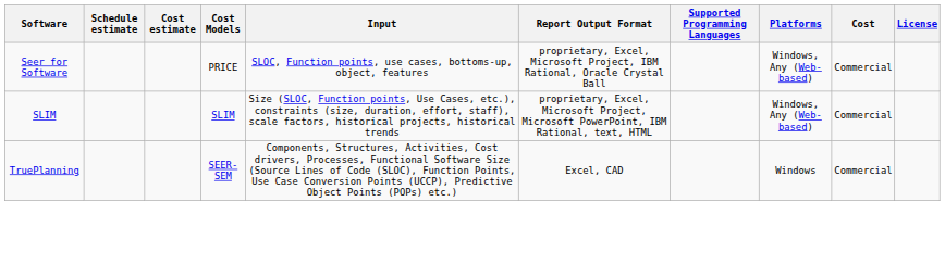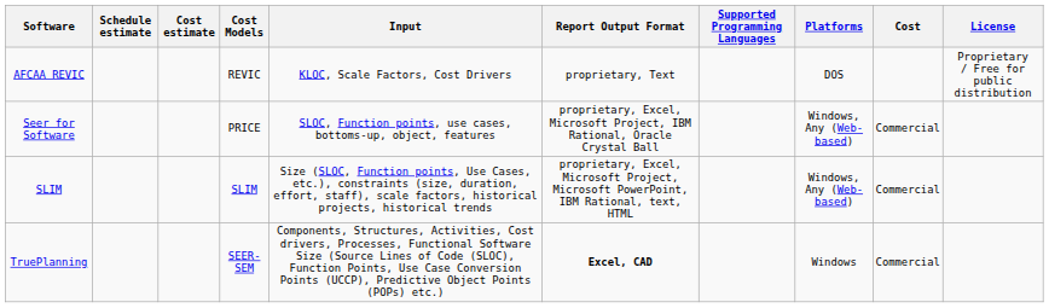 <table class="wikitable sortable" style="text-align: center; width:100%;">
 <tr>
 <th><strong>Software</strong></th>
 <th>Schedule estimate</th>
 <th>Cost estimate</th>
 <th>Cost Models</th>
 <th>Input</th>
 <th>Report Output Format</th>
 <th><a href='#'>Supported Programming Languages</a></th>
 <th><a href='#'>Platforms</a></th>
 <th>Cost</th>
 <th><a href='#'>License</a></th>
+</tr>
+<tr>
+<td><a href='#'>AFCAA REVIC</a></td>
+<td></td>
+<td></td>
+<td>REVIC</td>
+<td><a href='#'>KLOC</a>, Scale Factors, Cost Drivers</td>
+<td>proprietary, Text</td>
+<td></td>
+<td>DOS</td>
+<td></td>
+<td>Proprietary<br>/ Free for public distribution</td>
 </tr>
 <tr>
 <td><a href='#'>Seer for Software</a></td>
 <td></td>
 <td></td>
 <td>PRICE</td>
 <td><a href='#'>SLOC</a>, <a href='#'>Function points</a>, use cases, bottoms-up, object, features</td>
 <td>proprietary, Excel, Microsoft Project, IBM Rational, Oracle Crystal Ball</td>
 <td></td>
 <td>Windows, Any (<a href='#'>Web-based</a>)</td>
 <td>Commercial</td>
 <td></td>
 </tr>
 <tr>
 <td><a href='#'>SLIM</a></td>
 <td></td>
 <td></td>
 <td><a href='#'>SLIM</a></td>
 <td>Size (<a href='#'>SLOC</a>, <a href='#'>Function points</a>, Use Cases, etc.), constraints (size, duration, effort, staff), scale factors, historical projects, historical trends</td>
 <td>proprietary, Excel, Microsoft Project, Microsoft PowerPoint, IBM Rational, text, HTML</td>
 <td></td>
 <td>Windows, Any (<a href='#'>Web-based</a>)</td>
 <td>Commercial</td>
 <td></td>
 </tr>
 <tr>
 <td><a href='#'>TruePlanning</a></td>
 <td></td>
 <td></td>
 <td><a href='#'>SEER-SEM</a></td>
 <td>Components, Structures, Activities, Cost drivers, Processes, Functional Software Size (Source Lines of Code (SLOC), Function Points, Use Case Conversion Points (UCCP), Predictive Object Points (POPs) etc.)</td>
-<td>Excel, CAD</td>
+<td><strong>Excel, CAD</strong></td>
 <td></td>
 <td>Windows</td>
 <td>Commercial</td>
 <td></td>
 </tr>
 </table>
